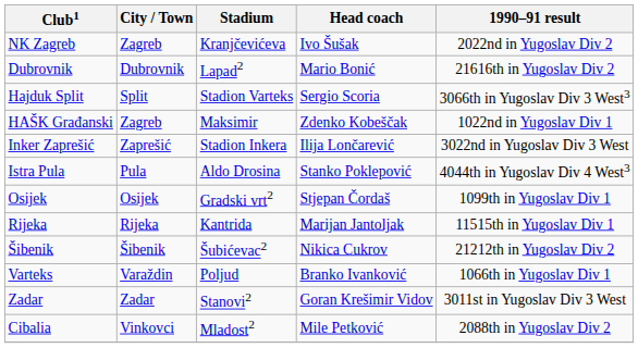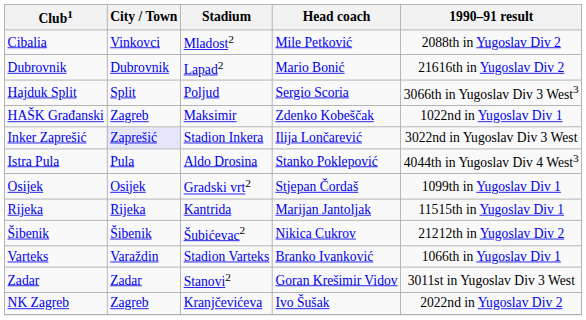 <table class="wikitable sortable">
 <tr>
 <th>Club<sup>1</sup></th>
 <th>City / Town</th>
 <th>Stadium</th>
 <th>Head coach</th>
 <th>1990–91 result</th>
 </tr>
 <tr>
-<td><a href='#'>NK Zagreb</a></td>
-<td><a href='#'>Zagreb</a></td>
-<td><a href='#'>Kranjčevićeva</a></td>
-<td> <a href='#'>Ivo Šušak</a></td>
-<td align="center"><span>202</span>2nd in <a href='#'>Yugoslav Div 2</a></td>
+<td><a href='#'>Cibalia</a></td>
+<td><a href='#'>Vinkovci</a></td>
+<td><a href='#'>Mladost</a><sup>2</sup></td>
+<td> <a href='#'>Mile Petković</a></td>
+<td align="center"><span>208</span>8th in <a href='#'>Yugoslav Div 2</a></td>
 </tr>
 <tr>
 <td><a href='#'>Dubrovnik</a></td>
 <td><a href='#'>Dubrovnik</a></td>
 <td><a href='#'>Lapad</a><sup>2</sup></td>
 <td> <a href='#'>Mario Bonić</a></td>
 <td align="center"><span>216</span>16th in <a href='#'>Yugoslav Div 2</a></td>
 </tr>
 <tr>
 <td><a href='#'>Hajduk Split</a></td>
 <td><a href='#'>Split</a></td>
-<td><a href='#'>Stadion Varteks</a></td>
+<td><a href='#'>Poljud</a></td>
 <td> <a href='#'>Sergio Scoria</a></td>
 <td align="center"><span>306</span>6th in Yugoslav Div 3 West<sup>3</sup></td>
 </tr>
 <tr>
 <td><a href='#'>HAŠK Građanski</a></td>
 <td><a href='#'>Zagreb</a></td>
 <td><a href='#'>Maksimir</a></td>
 <td> <a href='#'>Zdenko Kobeščak</a></td>
 <td align="center"><span>102</span>2nd in <a href='#'>Yugoslav Div 1</a></td>
 </tr>
 <tr>
 <td><a href='#'>Inker Zaprešić</a></td>
-<td><a href='#'>Zaprešić</a></td>
+<td style="background: lavender;"><a href='#'>Zaprešić</a></td>
 <td><a href='#'>Stadion Inkera</a></td>
 <td> <a href='#'>Ilija Lončarević</a></td>
 <td align="center"><span>302</span>2nd in Yugoslav Div 3 West</td>
 </tr>
 <tr>
 <td><a href='#'>Istra Pula</a></td>
 <td><a href='#'>Pula</a></td>
 <td><a href='#'>Aldo Drosina</a></td>
 <td> <a href='#'>Stanko Poklepović</a></td>
 <td align="center"><span>404</span>4th in Yugoslav Div 4 West<sup>3</sup></td>
 </tr>
 <tr>
 <td><a href='#'>Osijek</a></td>
 <td><a href='#'>Osijek</a></td>
 <td><a href='#'>Gradski vrt</a><sup>2</sup></td>
 <td> <a href='#'>Stjepan Čordaš</a></td>
 <td align="center"><span>109</span>9th in <a href='#'>Yugoslav Div 1</a></td>
 </tr>
 <tr>
 <td><a href='#'>Rijeka</a></td>
 <td><a href='#'>Rijeka</a></td>
 <td><a href='#'>Kantrida</a></td>
 <td> <a href='#'>Marijan Jantoljak</a></td>
 <td align="center"><span>115</span>15th in <a href='#'>Yugoslav Div 1</a></td>
 </tr>
 <tr>
 <td><a href='#'>Šibenik</a></td>
 <td><a href='#'>Šibenik</a></td>
 <td><a href='#'>Šubićevac</a><sup>2</sup></td>
 <td> <a href='#'>Nikica Cukrov</a></td>
 <td align="center"><span>212</span>12th in <a href='#'>Yugoslav Div 2</a></td>
 </tr>
 <tr>
 <td><a href='#'>Varteks</a></td>
 <td><a href='#'>Varaždin</a></td>
-<td><a href='#'>Poljud</a></td>
+<td><a href='#'>Stadion Varteks</a></td>
 <td> <a href='#'>Branko Ivanković</a></td>
 <td align="center"><span>106</span>6th in <a href='#'>Yugoslav Div 1</a></td>
 </tr>
 <tr>
 <td><a href='#'>Zadar</a></td>
 <td><a href='#'>Zadar</a></td>
 <td><a href='#'>Stanovi</a><sup>2</sup></td>
 <td> <a href='#'>Goran Krešimir Vidov</a></td>
 <td align="center"><span>301</span>1st in Yugoslav Div 3 West</td>
 </tr>
 <tr>
-<td><a href='#'>Cibalia</a></td>
-<td><a href='#'>Vinkovci</a></td>
-<td><a href='#'>Mladost</a><sup>2</sup></td>
-<td> <a href='#'>Mile Petković</a></td>
-<td align="center"><span>208</span>8th in <a href='#'>Yugoslav Div 2</a></td>
+<td><a href='#'>NK Zagreb</a></td>
+<td><a href='#'>Zagreb</a></td>
+<td><a href='#'>Kranjčevićeva</a></td>
+<td> <a href='#'>Ivo Šušak</a></td>
+<td align="center"><span>202</span>2nd in <a href='#'>Yugoslav Div 2</a></td>
 </tr>
 <tr>
 </tr>
 </table>
